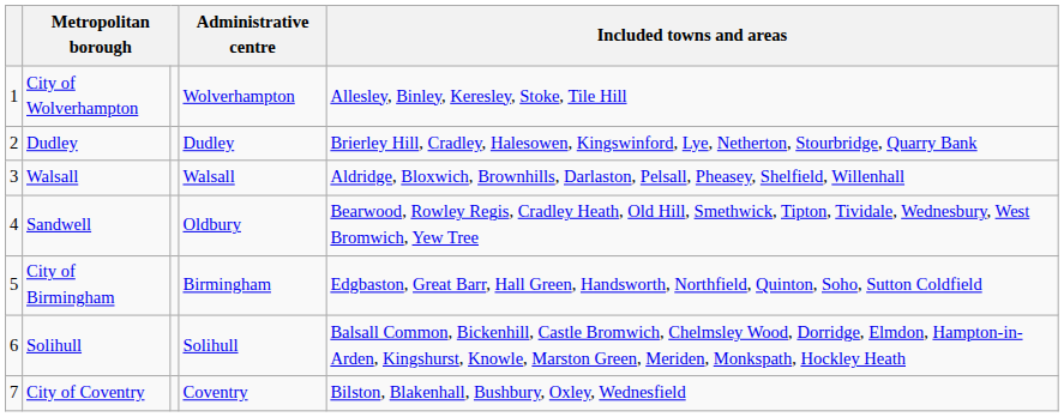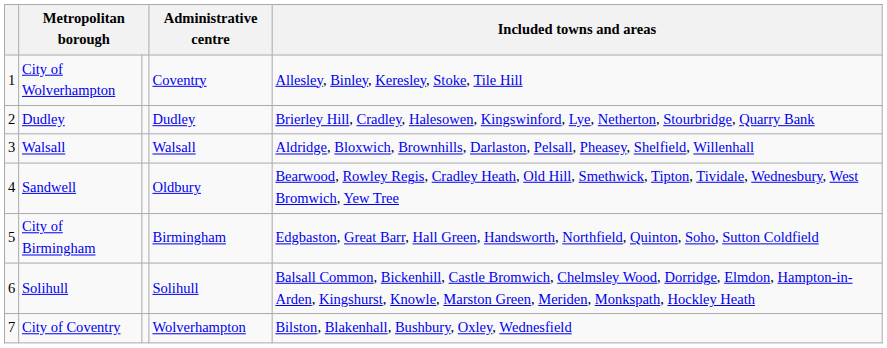 <table class="wikitable" style="font-size:90%; border:0; text-align:left; line-height:150%;">
 <tr>
 <th></th>
 <th colspan="2">Metropolitan borough</th>
 <th>Administrative centre</th>
 <th>Included towns and areas</th>
 </tr>
 <tr>
 <td>1</td>
 <td><a href='#'>City of Wolverhampton</a></td>
 <td></td>
-<td><a href='#'>Wolverhampton</a></td>
+<td><a href='#'>Coventry</a></td>
 <td><a href='#'>Allesley</a>, <a href='#'>Binley</a>, <a href='#'>Keresley</a>, <a href='#'>Stoke</a>, <a href='#'>Tile Hill</a></td>
 </tr>
 <tr>
 <td>2</td>
 <td><a href='#'>Dudley</a></td>
 <td></td>
 <td><a href='#'>Dudley</a></td>
 <td><a href='#'>Brierley Hill</a>, <a href='#'>Cradley</a>, <a href='#'>Halesowen</a>, <a href='#'>Kingswinford</a>, <a href='#'>Lye</a>, <a href='#'>Netherton</a>, <a href='#'>Stourbridge</a>, <a href='#'>Quarry Bank</a></td>
 </tr>
 <tr>
 <td>3</td>
 <td><a href='#'>Walsall</a></td>
 <td></td>
 <td><a href='#'>Walsall</a></td>
 <td><a href='#'>Aldridge</a>, <a href='#'>Bloxwich</a>, <a href='#'>Brownhills</a>, <a href='#'>Darlaston</a>, <a href='#'>Pelsall</a>, <a href='#'>Pheasey</a>, <a href='#'>Shelfield</a>, <a href='#'>Willenhall</a></td>
 </tr>
 <tr>
 <td>4</td>
 <td><a href='#'>Sandwell</a></td>
 <td></td>
 <td><a href='#'>Oldbury</a></td>
 <td><a href='#'>Bearwood</a>, <a href='#'>Rowley Regis</a>, <a href='#'>Cradley Heath</a>, <a href='#'>Old Hill</a>, <a href='#'>Smethwick</a>, <a href='#'>Tipton</a>, <a href='#'>Tividale</a>, <a href='#'>Wednesbury</a>, <a href='#'>West Bromwich</a>, <a href='#'>Yew Tree</a></td>
 </tr>
 <tr>
 <td>5</td>
 <td><a href='#'>City of Birmingham</a></td>
 <td></td>
 <td><a href='#'>Birmingham</a></td>
 <td><a href='#'>Edgbaston</a>, <a href='#'>Great Barr</a>, <a href='#'>Hall Green</a>, <a href='#'>Handsworth</a>, <a href='#'>Northfield</a>, <a href='#'>Quinton</a>, <a href='#'>Soho</a>, <a href='#'>Sutton Coldfield</a></td>
 </tr>
 <tr>
 <td>6</td>
 <td><a href='#'>Solihull</a></td>
 <td></td>
 <td><a href='#'>Solihull</a></td>
 <td><a href='#'>Balsall Common</a>, <a href='#'>Bickenhill</a>, <a href='#'>Castle Bromwich</a>, <a href='#'>Chelmsley Wood</a>, <a href='#'>Dorridge</a>, <a href='#'>Elmdon</a>, <a href='#'>Hampton-in-Arden</a>, <a href='#'>Kingshurst</a>, <a href='#'>Knowle</a>, <a href='#'>Marston Green</a>, <a href='#'>Meriden</a>, <a href='#'>Monkspath</a>, <a href='#'>Hockley Heath</a></td>
 </tr>
 <tr>
 <td>7</td>
 <td><a href='#'>City of Coventry</a></td>
 <td></td>
-<td><a href='#'>Coventry</a></td>
+<td><a href='#'>Wolverhampton</a></td>
 <td><a href='#'>Bilston</a>, <a href='#'>Blakenhall</a>, <a href='#'>Bushbury</a>, <a href='#'>Oxley</a>, <a href='#'>Wednesfield</a></td>
 </tr>
 </table>
